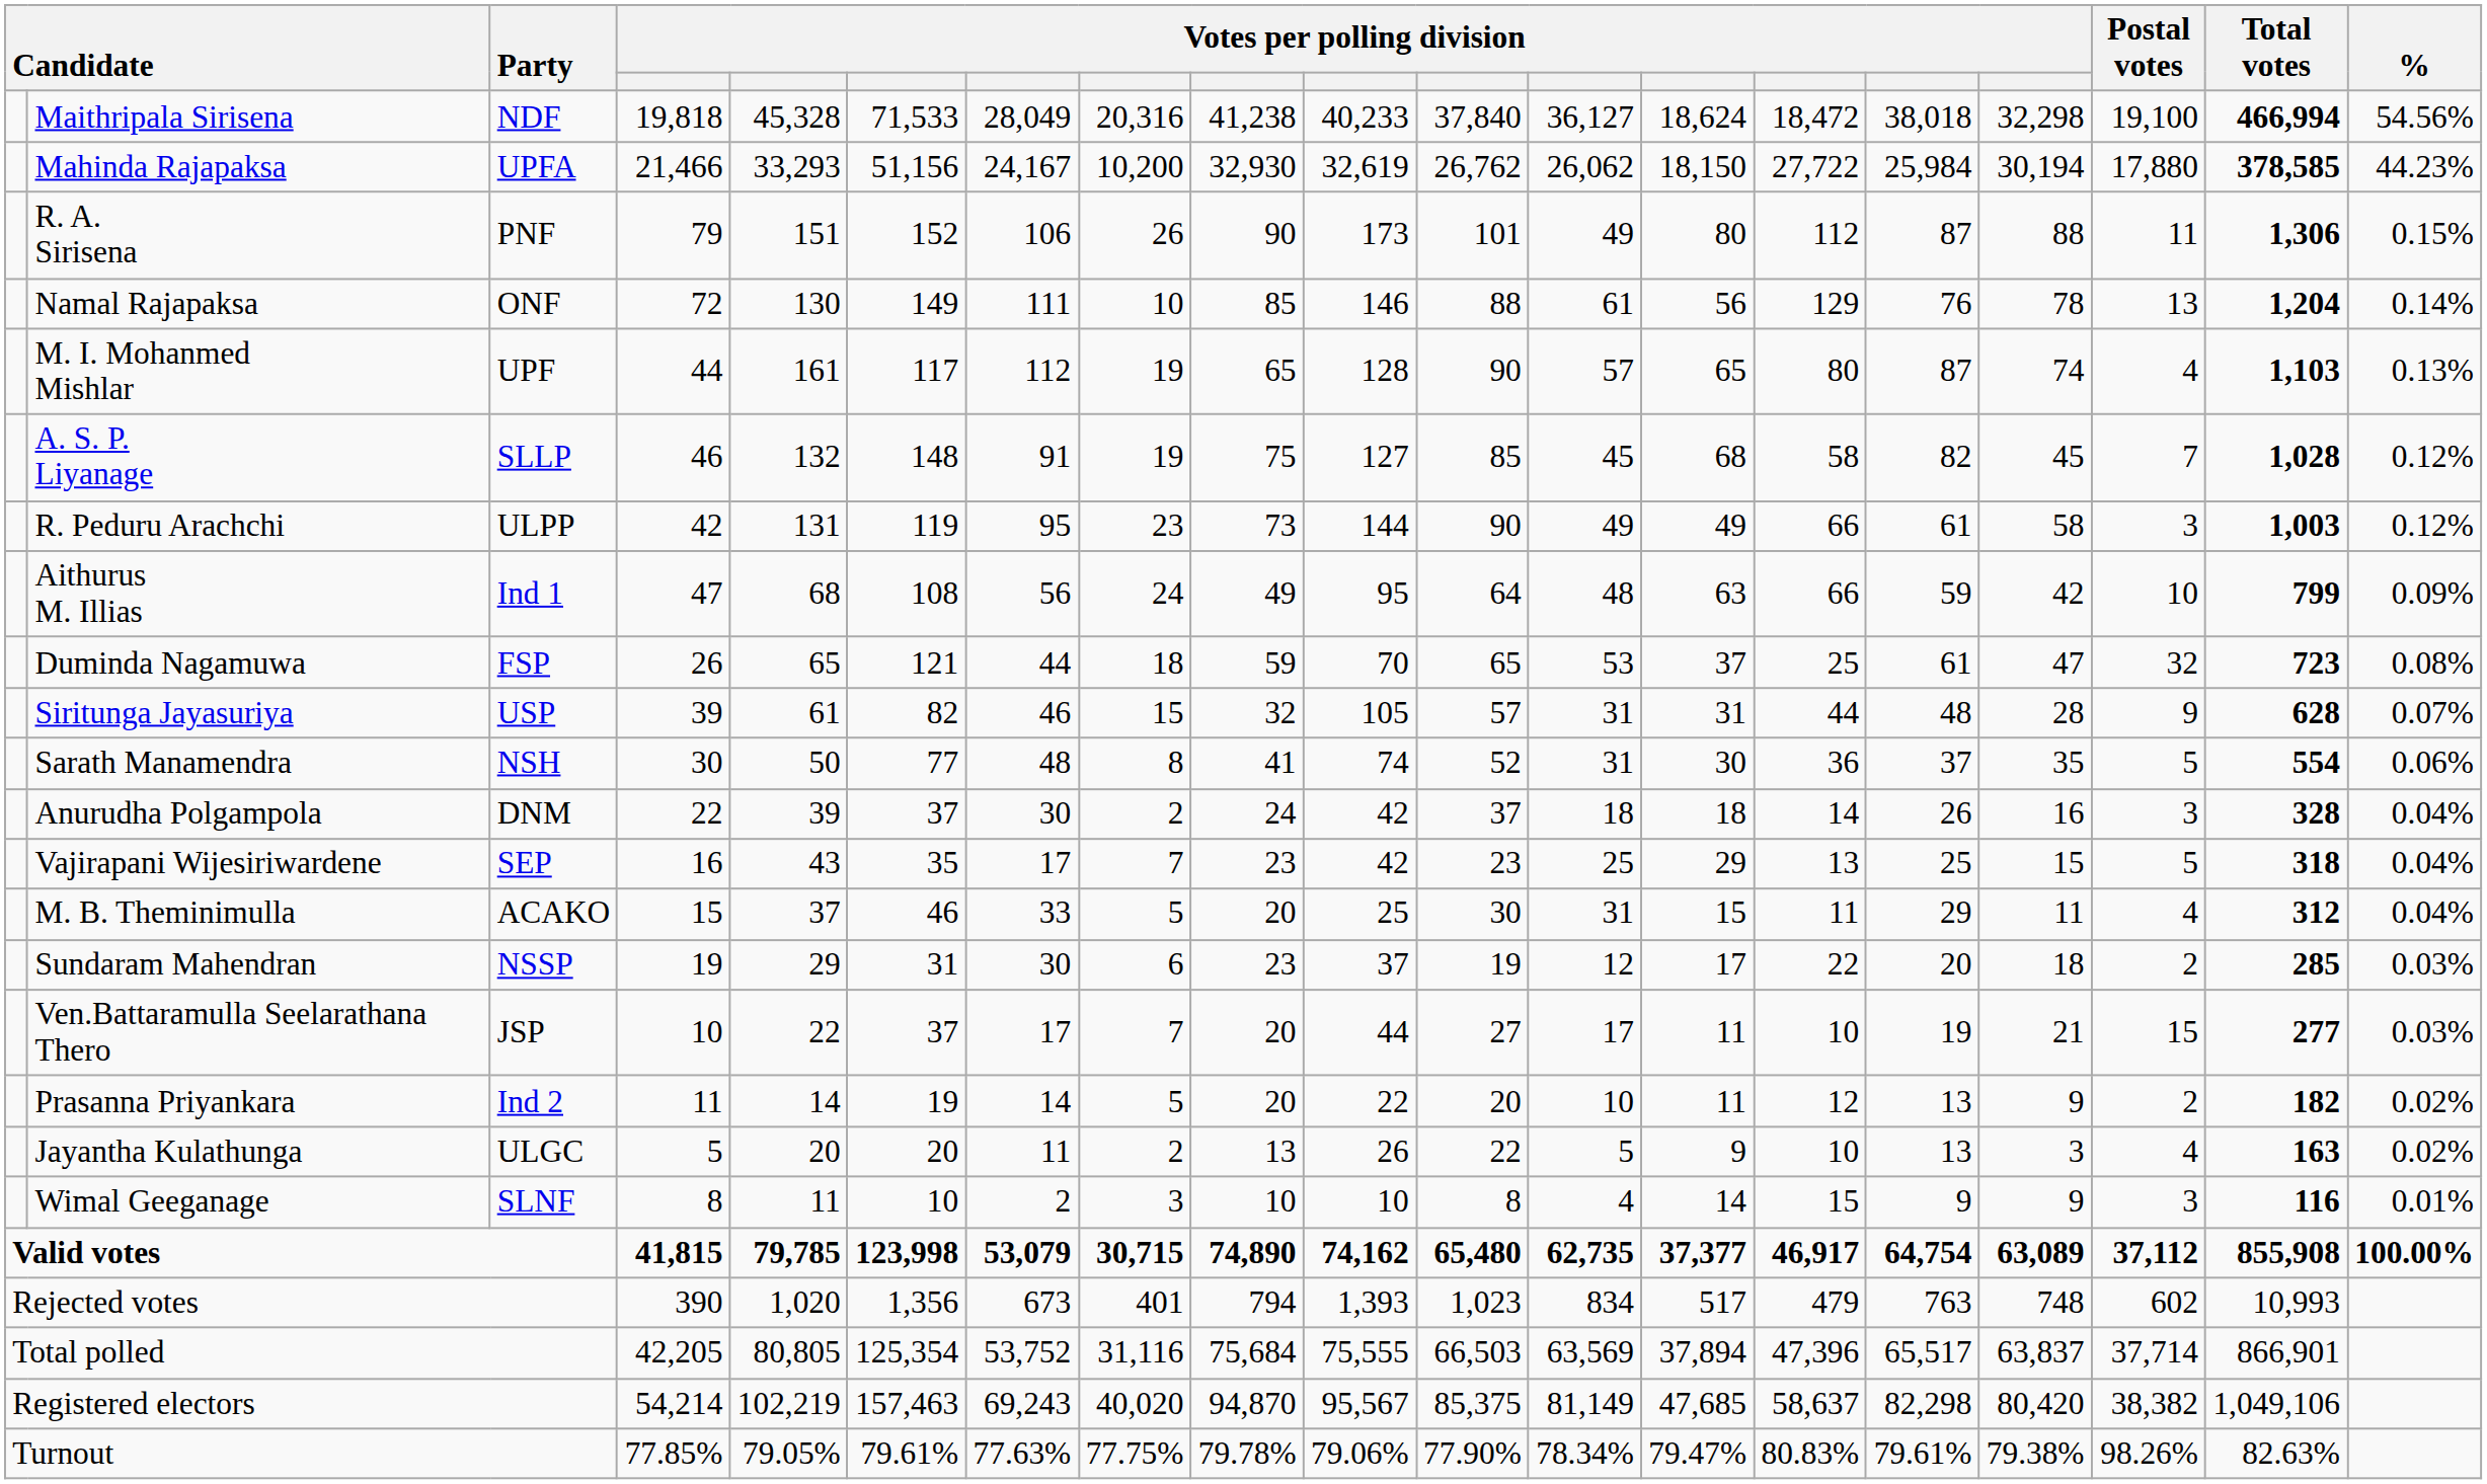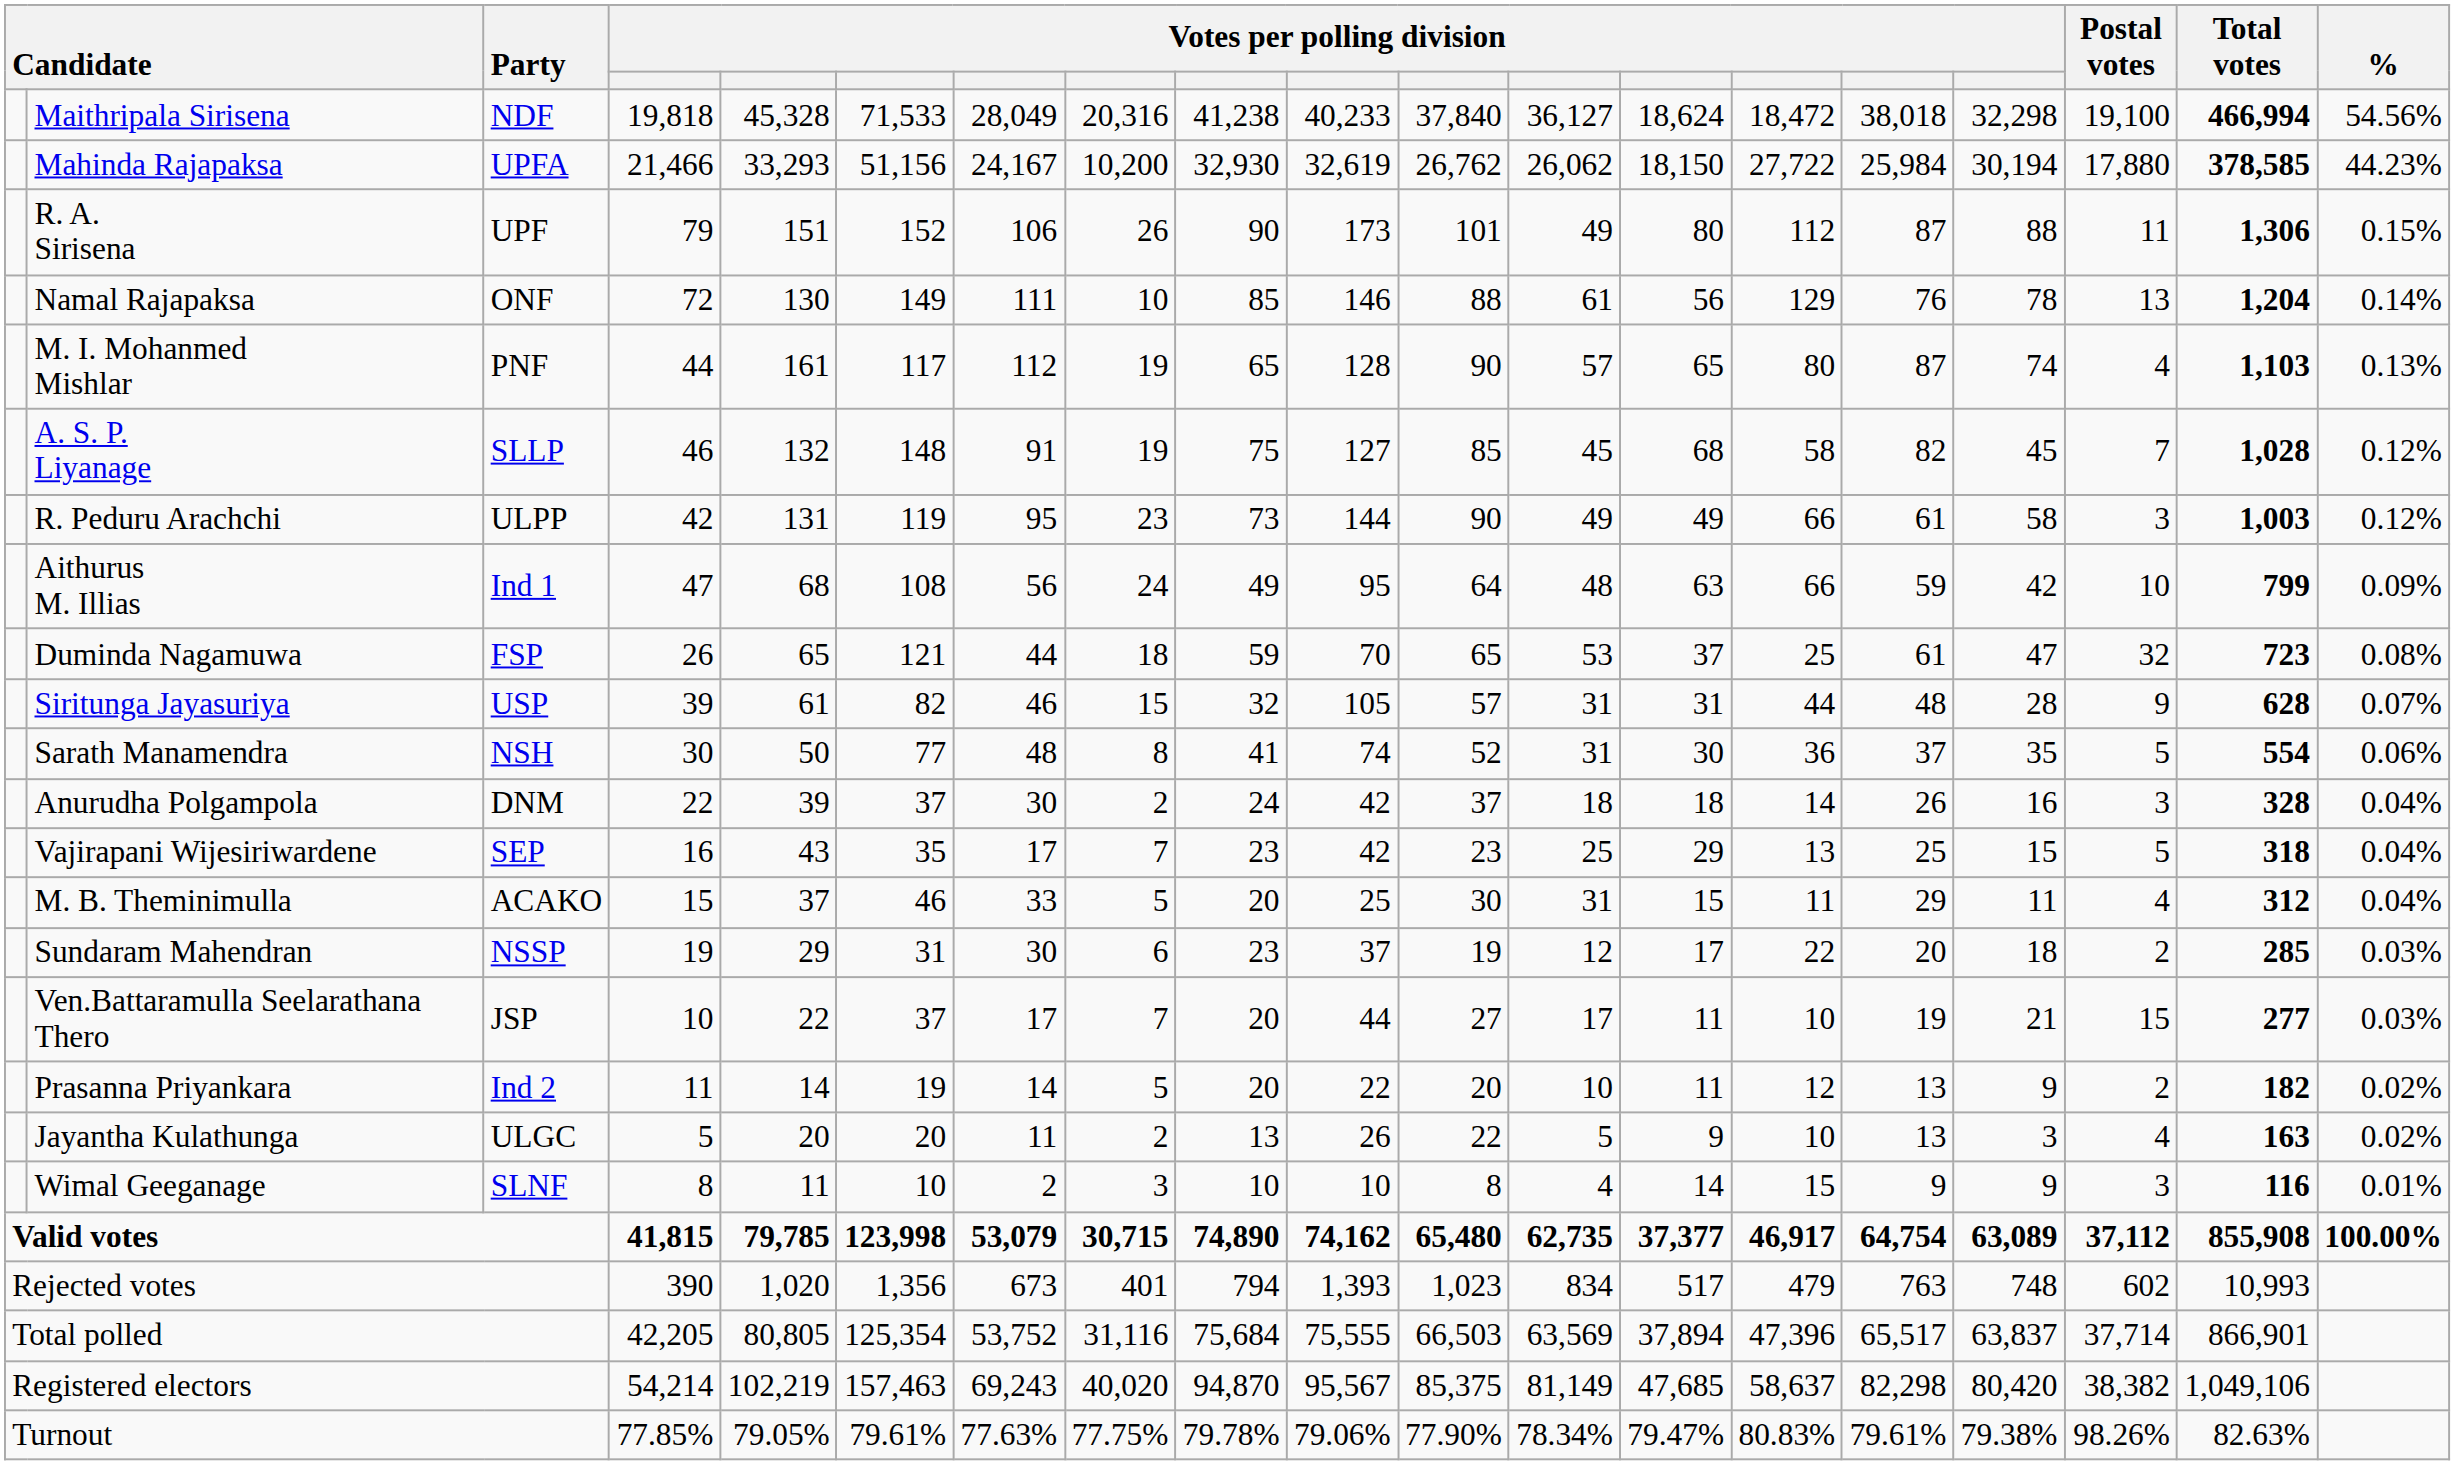 <table class="wikitable" border="1" style="text-align:right;">
 <tr>
 <th style="text-align:left; vertical-align:bottom;" rowspan="2" colspan="2">Candidate</th>
 <th rowspan="2" style="vertical-align:bottom; text-align:left; width:40px;">Party</th>
 <th colspan=13>Votes per polling division</th>
 <th rowspan="2" style="vertical-align:bottom; text-align:center; width:50px;">Postal<br>votes</th>
 <th rowspan="2" style="vertical-align:bottom; text-align:center; width:50px;">Total votes</th>
 <th rowspan="2" style="vertical-align:bottom; text-align:center; width:50px;">%</th>
 </tr>
 <tr>
 <th></th>
 <th></th>
 <th></th>
 <th></th>
 <th></th>
 <th></th>
 <th></th>
 <th></th>
 <th></th>
 <th></th>
 <th></th>
 <th></th>
 <th></th>
 </tr>
 <tr>
 <td bgcolor=> </td>
 <td align=left><a href='#'>Maithripala Sirisena</a></td>
 <td align=left><a href='#'>NDF</a></td>
 <td>19,818</td>
 <td>45,328</td>
 <td>71,533</td>
 <td>28,049</td>
 <td>20,316</td>
 <td>41,238</td>
 <td>40,233</td>
 <td>37,840</td>
 <td>36,127</td>
 <td>18,624</td>
 <td>18,472</td>
 <td>38,018</td>
 <td>32,298</td>
 <td>19,100</td>
 <td><strong>466,994</strong></td>
 <td>54.56%</td>
 </tr>
 <tr>
 <td bgcolor=> </td>
 <td align=left><a href='#'>Mahinda Rajapaksa</a></td>
 <td align=left><a href='#'>UPFA</a></td>
 <td>21,466</td>
 <td>33,293</td>
 <td>51,156</td>
 <td>24,167</td>
 <td>10,200</td>
 <td>32,930</td>
 <td>32,619</td>
 <td>26,762</td>
 <td>26,062</td>
 <td>18,150</td>
 <td>27,722</td>
 <td>25,984</td>
 <td>30,194</td>
 <td>17,880</td>
 <td><strong>378,585</strong></td>
 <td>44.23%</td>
 </tr>
 <tr>
 <td bgcolor=> </td>
 <td align=left>R. A.<br>Sirisena</td>
-<td align=left>PNF</td>
+<td align=left>UPF</td>
 <td>79</td>
 <td>151</td>
 <td>152</td>
 <td>106</td>
 <td>26</td>
 <td>90</td>
 <td>173</td>
 <td>101</td>
 <td>49</td>
 <td>80</td>
 <td>112</td>
 <td>87</td>
 <td>88</td>
 <td>11</td>
 <td><strong>1,306</strong></td>
 <td>0.15%</td>
 </tr>
 <tr>
 <td bgcolor=> </td>
 <td align=left>Namal Rajapaksa</td>
 <td align=left>ONF</td>
 <td>72</td>
 <td>130</td>
 <td>149</td>
 <td>111</td>
 <td>10</td>
 <td>85</td>
 <td>146</td>
 <td>88</td>
 <td>61</td>
 <td>56</td>
 <td>129</td>
 <td>76</td>
 <td>78</td>
 <td>13</td>
 <td><strong>1,204</strong></td>
 <td>0.14%</td>
 </tr>
 <tr>
 <td bgcolor=> </td>
 <td align=left>M. I. Mohanmed<br>Mishlar</td>
-<td align=left>UPF</td>
+<td align=left>PNF</td>
 <td>44</td>
 <td>161</td>
 <td>117</td>
 <td>112</td>
 <td>19</td>
 <td>65</td>
 <td>128</td>
 <td>90</td>
 <td>57</td>
 <td>65</td>
 <td>80</td>
 <td>87</td>
 <td>74</td>
 <td>4</td>
 <td><strong>1,103</strong></td>
 <td>0.13%</td>
 </tr>
 <tr>
 <td bgcolor=> </td>
 <td align=left><a href='#'>A. S. P.<br>Liyanage</a></td>
 <td align=left><a href='#'>SLLP</a></td>
 <td>46</td>
 <td>132</td>
 <td>148</td>
 <td>91</td>
 <td>19</td>
 <td>75</td>
 <td>127</td>
 <td>85</td>
 <td>45</td>
 <td>68</td>
 <td>58</td>
 <td>82</td>
 <td>45</td>
 <td>7</td>
 <td><strong>1,028</strong></td>
 <td>0.12%</td>
 </tr>
 <tr>
 <td bgcolor=> </td>
 <td align=left>R. Peduru Arachchi</td>
 <td align=left>ULPP</td>
 <td>42</td>
 <td>131</td>
 <td>119</td>
 <td>95</td>
 <td>23</td>
 <td>73</td>
 <td>144</td>
 <td>90</td>
 <td>49</td>
 <td>49</td>
 <td>66</td>
 <td>61</td>
 <td>58</td>
 <td>3</td>
 <td><strong>1,003</strong></td>
 <td>0.12%</td>
 </tr>
 <tr>
 <td bgcolor=> </td>
 <td align=left>Aithurus<br>M. Illias</td>
 <td align=left><a href='#'>Ind 1</a></td>
 <td>47</td>
 <td>68</td>
 <td>108</td>
 <td>56</td>
 <td>24</td>
 <td>49</td>
 <td>95</td>
 <td>64</td>
 <td>48</td>
 <td>63</td>
 <td>66</td>
 <td>59</td>
 <td>42</td>
 <td>10</td>
 <td><strong>799</strong></td>
 <td>0.09%</td>
 </tr>
 <tr>
 <td bgcolor=> </td>
 <td align=left>Duminda Nagamuwa</td>
 <td align=left><a href='#'>FSP</a></td>
 <td>26</td>
 <td>65</td>
 <td>121</td>
 <td>44</td>
 <td>18</td>
 <td>59</td>
 <td>70</td>
 <td>65</td>
 <td>53</td>
 <td>37</td>
 <td>25</td>
 <td>61</td>
 <td>47</td>
 <td>32</td>
 <td><strong>723</strong></td>
 <td>0.08%</td>
 </tr>
 <tr>
 <td bgcolor=> </td>
 <td align=left><a href='#'>Siritunga Jayasuriya</a></td>
 <td align=left><a href='#'>USP</a></td>
 <td>39</td>
 <td>61</td>
 <td>82</td>
 <td>46</td>
 <td>15</td>
 <td>32</td>
 <td>105</td>
 <td>57</td>
 <td>31</td>
 <td>31</td>
 <td>44</td>
 <td>48</td>
 <td>28</td>
 <td>9</td>
 <td><strong>628</strong></td>
 <td>0.07%</td>
 </tr>
 <tr>
 <td bgcolor=> </td>
 <td align=left>Sarath Manamendra</td>
 <td align=left><a href='#'>NSH</a></td>
 <td>30</td>
 <td>50</td>
 <td>77</td>
 <td>48</td>
 <td>8</td>
 <td>41</td>
 <td>74</td>
 <td>52</td>
 <td>31</td>
 <td>30</td>
 <td>36</td>
 <td>37</td>
 <td>35</td>
 <td>5</td>
 <td><strong>554</strong></td>
 <td>0.06%</td>
 </tr>
 <tr>
 <td bgcolor=> </td>
 <td align=left>Anurudha Polgampola</td>
 <td align=left>DNM</td>
 <td>22</td>
 <td>39</td>
 <td>37</td>
 <td>30</td>
 <td>2</td>
 <td>24</td>
 <td>42</td>
 <td>37</td>
 <td>18</td>
 <td>18</td>
 <td>14</td>
 <td>26</td>
 <td>16</td>
 <td>3</td>
 <td><strong>328</strong></td>
 <td>0.04%</td>
 </tr>
 <tr>
 <td bgcolor=> </td>
 <td align=left>Vajirapani Wijesiriwardene</td>
 <td align=left><a href='#'>SEP</a></td>
 <td>16</td>
 <td>43</td>
 <td>35</td>
 <td>17</td>
 <td>7</td>
 <td>23</td>
 <td>42</td>
 <td>23</td>
 <td>25</td>
 <td>29</td>
 <td>13</td>
 <td>25</td>
 <td>15</td>
 <td>5</td>
 <td><strong>318</strong></td>
 <td>0.04%</td>
 </tr>
 <tr>
 <td bgcolor=> </td>
 <td align=left>M. B. Theminimulla</td>
 <td align=left>ACAKO</td>
 <td>15</td>
 <td>37</td>
 <td>46</td>
 <td>33</td>
 <td>5</td>
 <td>20</td>
 <td>25</td>
 <td>30</td>
 <td>31</td>
 <td>15</td>
 <td>11</td>
 <td>29</td>
 <td>11</td>
 <td>4</td>
 <td><strong>312</strong></td>
 <td>0.04%</td>
 </tr>
 <tr>
 <td bgcolor=> </td>
 <td align=left>Sundaram Mahendran</td>
 <td align=left><a href='#'>NSSP</a></td>
 <td>19</td>
 <td>29</td>
 <td>31</td>
 <td>30</td>
 <td>6</td>
 <td>23</td>
 <td>37</td>
 <td>19</td>
 <td>12</td>
 <td>17</td>
 <td>22</td>
 <td>20</td>
 <td>18</td>
 <td>2</td>
 <td><strong>285</strong></td>
 <td>0.03%</td>
 </tr>
 <tr>
 <td bgcolor=> </td>
 <td align=left>Ven.Battaramulla Seelarathana Thero</td>
 <td align=left>JSP</td>
 <td>10</td>
 <td>22</td>
 <td>37</td>
 <td>17</td>
 <td>7</td>
 <td>20</td>
 <td>44</td>
 <td>27</td>
 <td>17</td>
 <td>11</td>
 <td>10</td>
 <td>19</td>
 <td>21</td>
 <td>15</td>
 <td><strong>277</strong></td>
 <td>0.03%</td>
 </tr>
 <tr>
 <td bgcolor=> </td>
 <td align=left>Prasanna Priyankara</td>
 <td align=left><a href='#'>Ind 2</a></td>
 <td>11</td>
 <td>14</td>
 <td>19</td>
 <td>14</td>
 <td>5</td>
 <td>20</td>
 <td>22</td>
 <td>20</td>
 <td>10</td>
 <td>11</td>
 <td>12</td>
 <td>13</td>
 <td>9</td>
 <td>2</td>
 <td><strong>182</strong></td>
 <td>0.02%</td>
 </tr>
 <tr>
 <td bgcolor=> </td>
 <td align=left>Jayantha Kulathunga</td>
 <td align=left>ULGC</td>
 <td>5</td>
 <td>20</td>
 <td>20</td>
 <td>11</td>
 <td>2</td>
 <td>13</td>
 <td>26</td>
 <td>22</td>
 <td>5</td>
 <td>9</td>
 <td>10</td>
 <td>13</td>
 <td>3</td>
 <td>4</td>
 <td><strong>163</strong></td>
 <td>0.02%</td>
 </tr>
 <tr>
 <td bgcolor=> </td>
 <td align=left>Wimal Geeganage</td>
 <td align=left><a href='#'>SLNF</a></td>
 <td>8</td>
 <td>11</td>
 <td>10</td>
 <td>2</td>
 <td>3</td>
 <td>10</td>
 <td>10</td>
 <td>8</td>
 <td>4</td>
 <td>14</td>
 <td>15</td>
 <td>9</td>
 <td>9</td>
 <td>3</td>
 <td><strong>116</strong></td>
 <td>0.01%</td>
 </tr>
 <tr style="font-weight:bold">
 <td style="text-align:left;" colspan="3">Valid votes</td>
 <td>41,815</td>
 <td>79,785</td>
 <td>123,998</td>
 <td>53,079</td>
 <td>30,715</td>
 <td>74,890</td>
 <td>74,162</td>
 <td>65,480</td>
 <td>62,735</td>
 <td>37,377</td>
 <td>46,917</td>
 <td>64,754</td>
 <td>63,089</td>
 <td>37,112</td>
 <td>855,908</td>
 <td>100.00%</td>
 </tr>
 <tr>
 <td style="text-align:left;" colspan="3">Rejected votes</td>
 <td>390</td>
 <td>1,020</td>
 <td>1,356</td>
 <td>673</td>
 <td>401</td>
 <td>794</td>
 <td>1,393</td>
 <td>1,023</td>
 <td>834</td>
 <td>517</td>
 <td>479</td>
 <td>763</td>
 <td>748</td>
 <td>602</td>
 <td>10,993</td>
 <td></td>
 </tr>
 <tr>
 <td style="text-align:left;" colspan="3">Total polled</td>
 <td>42,205</td>
 <td>80,805</td>
 <td>125,354</td>
 <td>53,752</td>
 <td>31,116</td>
 <td>75,684</td>
 <td>75,555</td>
 <td>66,503</td>
 <td>63,569</td>
 <td>37,894</td>
 <td>47,396</td>
 <td>65,517</td>
 <td>63,837</td>
 <td>37,714</td>
 <td>866,901</td>
 <td></td>
 </tr>
 <tr>
 <td style="text-align:left;" colspan="3">Registered electors</td>
 <td>54,214</td>
 <td>102,219</td>
 <td>157,463</td>
 <td>69,243</td>
 <td>40,020</td>
 <td>94,870</td>
 <td>95,567</td>
 <td>85,375</td>
 <td>81,149</td>
 <td>47,685</td>
 <td>58,637</td>
 <td>82,298</td>
 <td>80,420</td>
 <td>38,382</td>
 <td>1,049,106</td>
 <td></td>
 </tr>
 <tr>
 <td style="text-align:left;" colspan="3">Turnout</td>
 <td>77.85%</td>
 <td>79.05%</td>
 <td>79.61%</td>
 <td>77.63%</td>
 <td>77.75%</td>
 <td>79.78%</td>
 <td>79.06%</td>
 <td>77.90%</td>
 <td>78.34%</td>
 <td>79.47%</td>
 <td>80.83%</td>
 <td>79.61%</td>
 <td>79.38%</td>
 <td>98.26%</td>
 <td>82.63%</td>
 <td></td>
 </tr>
 </table>
